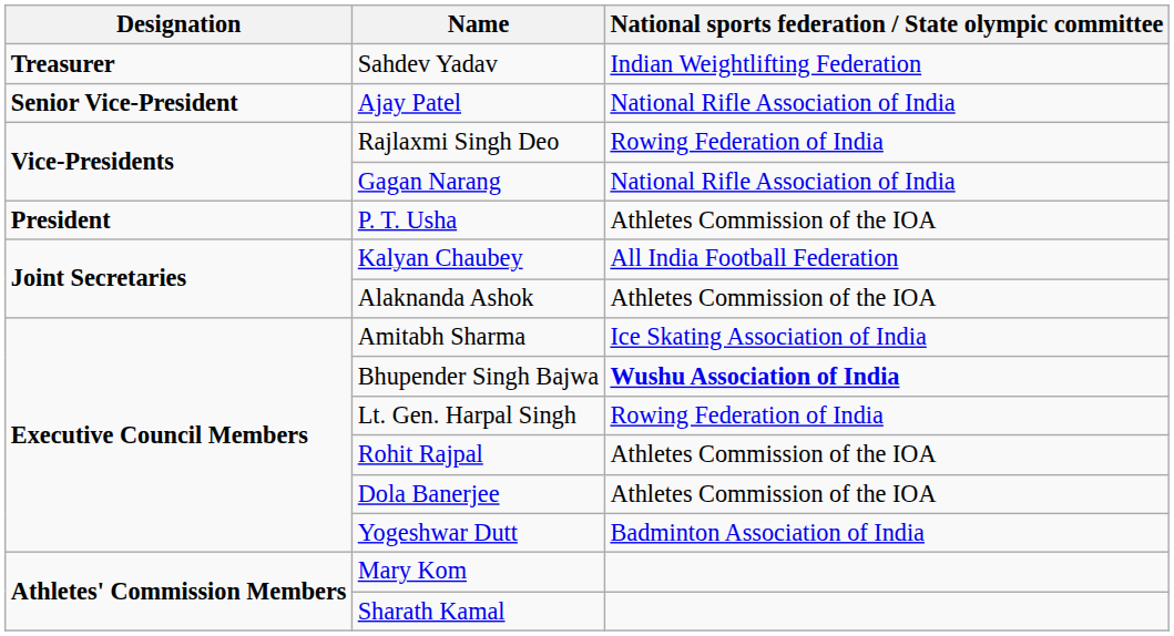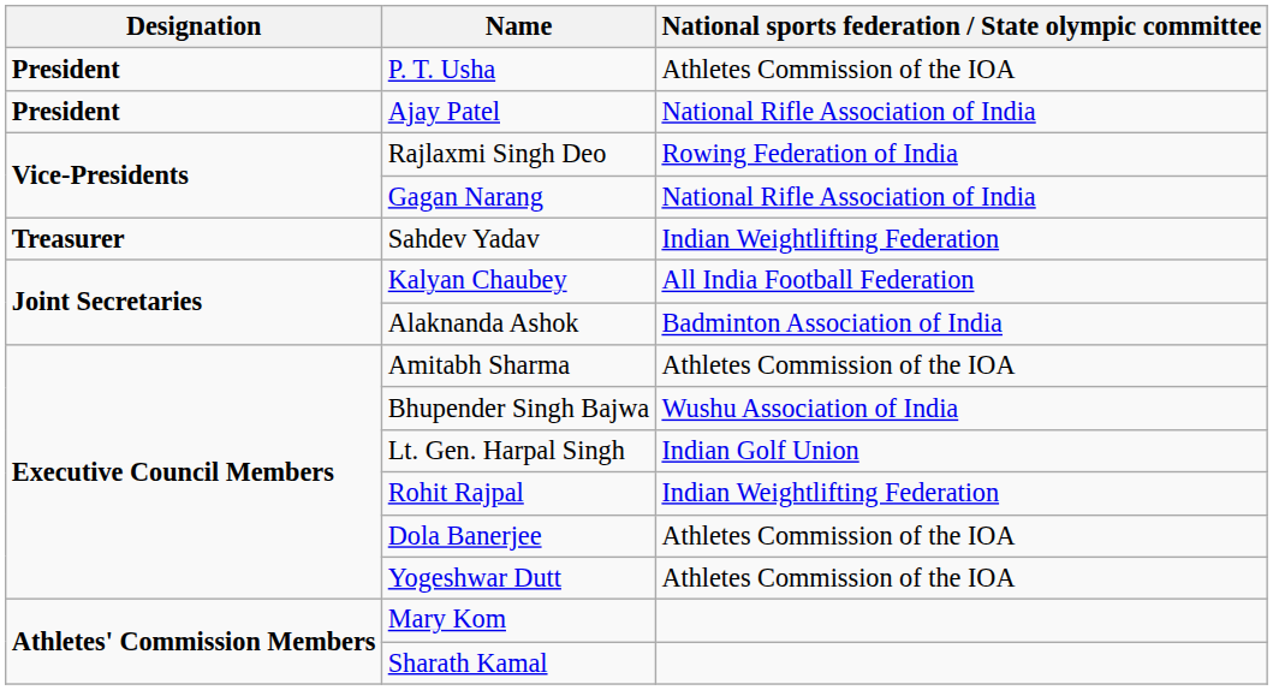 <table class="wikitable">
 <tr>
 <th>Designation</th>
 <th>Name</th>
 <th>National sports federation / State olympic committee</th>
 </tr>
 <tr>
-<td><strong>Treasurer</strong></td>
-<td>Sahdev Yadav</td>
-<td><a href='#'>Indian Weightlifting Federation</a></td>
+<td><strong>President</strong></td>
+<td><a href='#'>P. T. Usha</a></td>
+<td>Athletes Commission of the IOA</td>
 </tr>
 <tr>
-<td><strong>Senior Vice-President</strong></td>
+<td><strong>President</strong></td>
 <td><a href='#'>Ajay Patel</a></td>
 <td><a href='#'>National Rifle Association of India</a></td>
 </tr>
 <tr>
 <td rowspan=2><strong>Vice-Presidents</strong></td>
 <td>Rajlaxmi Singh Deo</td>
 <td><a href='#'>Rowing Federation of India</a></td>
 </tr>
 <tr>
 <td><a href='#'>Gagan Narang</a></td>
 <td><a href='#'>National Rifle Association of India</a></td>
 </tr>
 <tr>
-<td><strong>President</strong></td>
-<td><a href='#'>P. T. Usha</a></td>
-<td>Athletes Commission of the IOA</td>
+<td><strong>Treasurer</strong></td>
+<td>Sahdev Yadav</td>
+<td><a href='#'>Indian Weightlifting Federation</a></td>
 </tr>
 <tr>
 <td rowspan=2><strong>Joint Secretaries</strong></td>
 <td><a href='#'>Kalyan Chaubey</a></td>
 <td><a href='#'>All India Football Federation</a></td>
 </tr>
 <tr>
 <td>Alaknanda Ashok</td>
-<td>Athletes Commission of the IOA</td>
+<td><a href='#'>Badminton Association of India</a></td>
 </tr>
 <tr>
 <td rowspan=6><strong>Executive Council Members</strong></td>
 <td>Amitabh Sharma</td>
-<td><a href='#'>Ice Skating Association of India</a></td>
+<td>Athletes Commission of the IOA</td>
 </tr>
 <tr>
 <td>Bhupender Singh Bajwa</td>
-<td><strong><a href='#'>Wushu Association of India</a></strong></td>
+<td><a href='#'>Wushu Association of India</a></td>
 </tr>
 <tr>
 <td>Lt. Gen. Harpal Singh</td>
-<td><a href='#'>Rowing Federation of India</a></td>
+<td><a href='#'>Indian Golf Union</a></td>
 </tr>
 <tr>
 <td><a href='#'>Rohit Rajpal</a></td>
-<td>Athletes Commission of the IOA</td>
+<td><a href='#'>Indian Weightlifting Federation</a></td>
 </tr>
 <tr>
 <td><a href='#'>Dola Banerjee</a></td>
 <td>Athletes Commission of the IOA</td>
 </tr>
 <tr>
 <td><a href='#'>Yogeshwar Dutt</a></td>
-<td><a href='#'>Badminton Association of India</a></td>
+<td>Athletes Commission of the IOA</td>
 </tr>
 <tr>
 <td rowspan=6><strong>Athletes' Commission Members</strong></td>
 <td><a href='#'>Mary Kom</a></td>
 <td></td>
 </tr>
 <tr>
 <td><a href='#'>Sharath Kamal</a></td>
 <td></td>
 </tr>
 </table>
